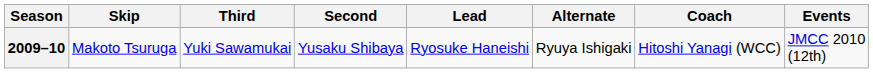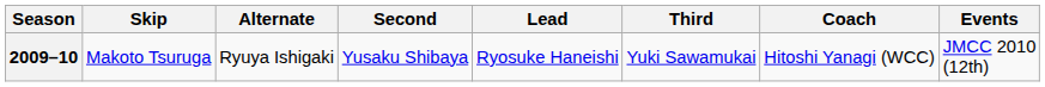 <table class="wikitable">
 <tr>
 <th scope="col">Season</th>
 <th scope="col">Skip</th>
-<th scope="col">Third</th>
+<th scope="col">Alternate</th>
 <th scope="col">Second</th>
 <th scope="col">Lead</th>
-<th scope="col">Alternate</th>
+<th scope="col">Third</th>
 <th scope="col">Coach</th>
 <th scope="col">Events</th>
 </tr>
 <tr>
 <th scope="row">2009–10</th>
 <td><a href='#'>Makoto Tsuruga</a></td>
-<td><a href='#'>Yuki Sawamukai</a></td>
+<td>Ryuya Ishigaki</td>
 <td><a href='#'>Yusaku Shibaya</a></td>
 <td><a href='#'>Ryosuke Haneishi</a></td>
-<td>Ryuya Ishigaki</td>
+<td><a href='#'>Yuki Sawamukai</a></td>
 <td><a href='#'>Hitoshi Yanagi</a> (WCC)</td>
 <td><a href='#'>JMCC</a> 2010 <br> (12th)</td>
 </tr>
 </table>
